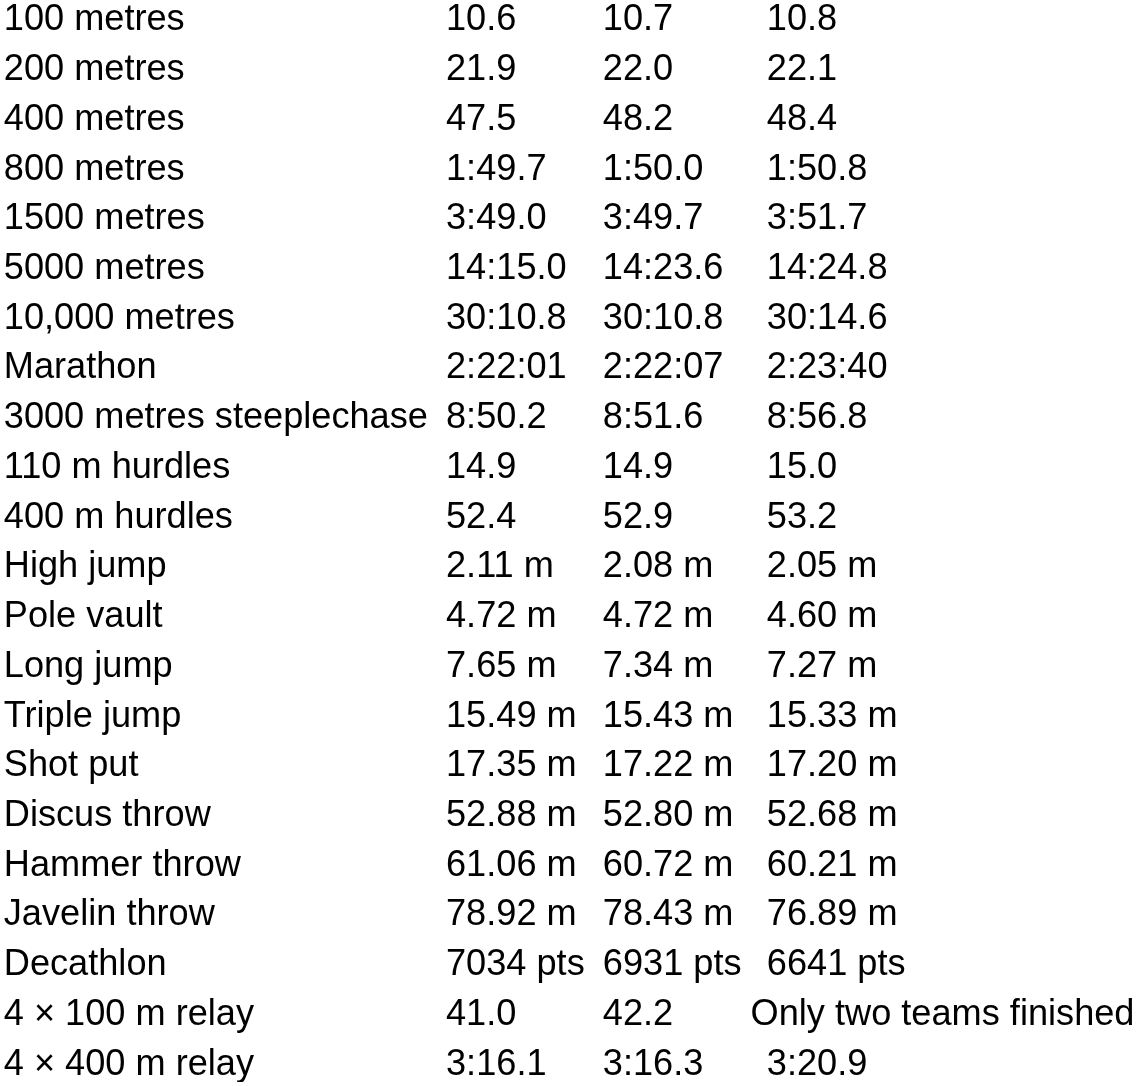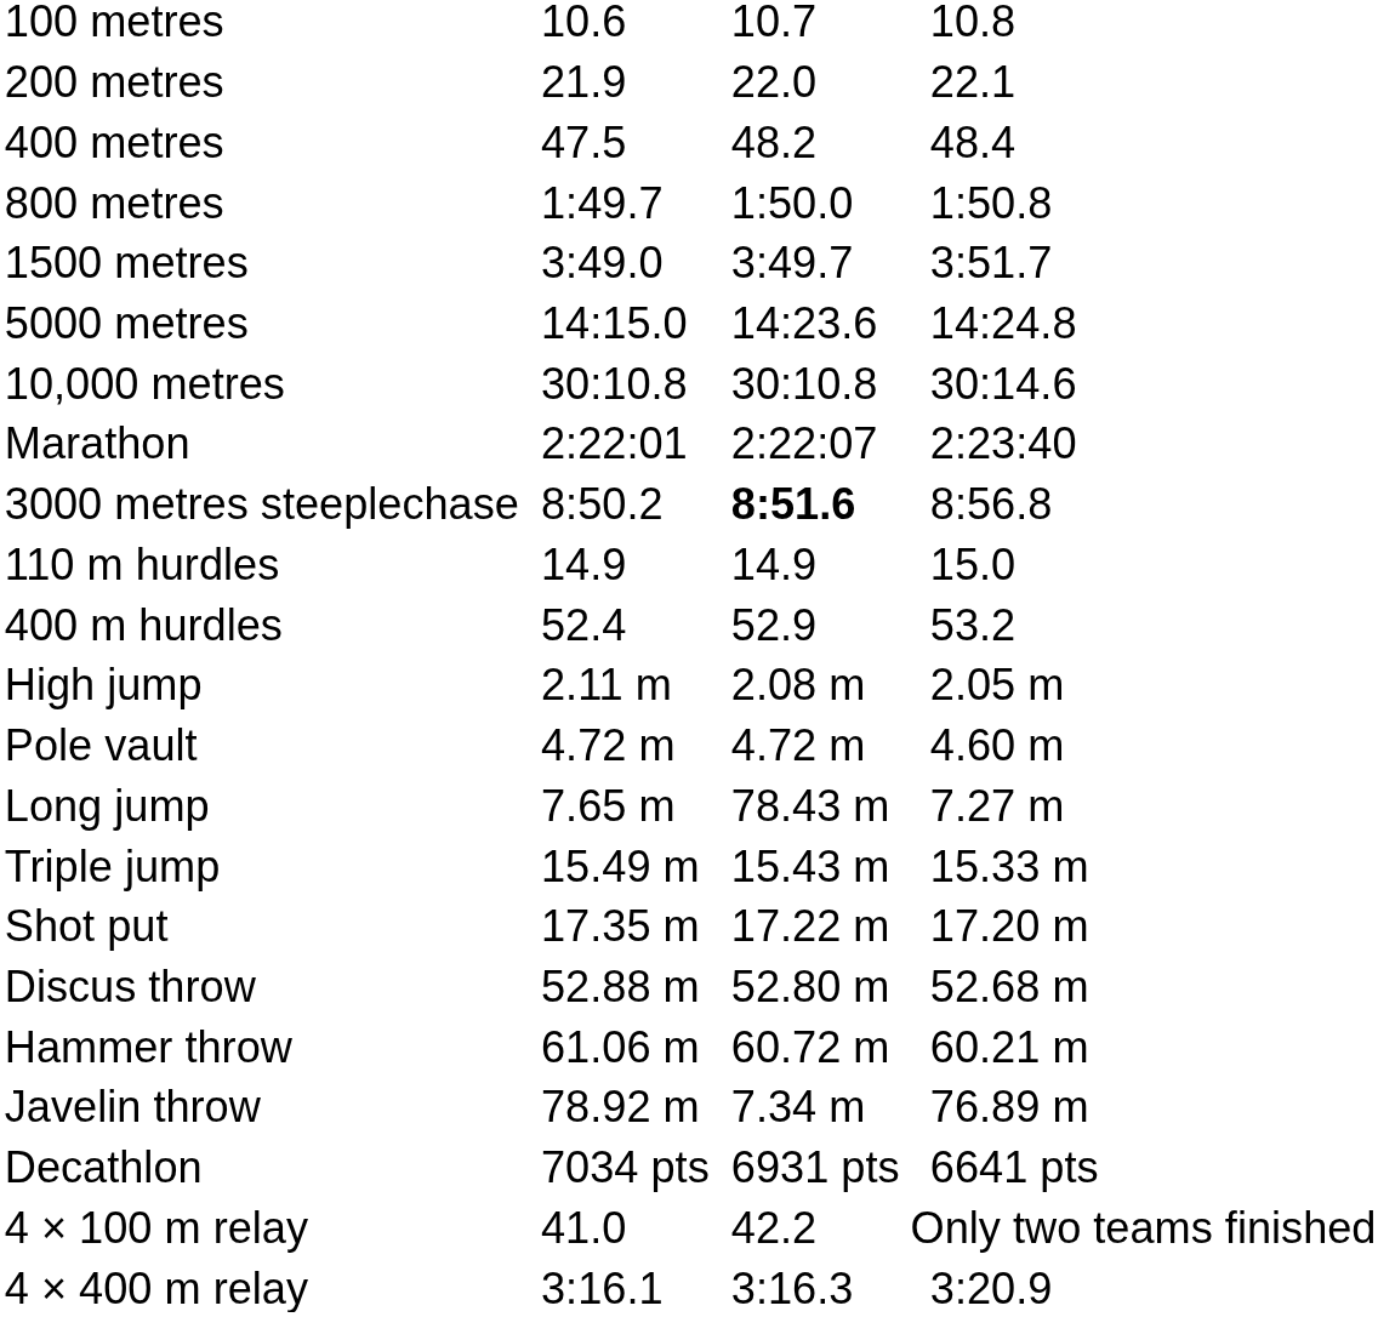 <table>
 <tr>
 <td>100 metres</td>
 <td></td>
 <td>10.6</td>
 <td></td>
 <td>10.7</td>
 <td></td>
 <td>10.8</td>
 </tr>
 <tr>
 <td>200 metres</td>
 <td></td>
 <td>21.9</td>
 <td></td>
 <td>22.0</td>
 <td></td>
 <td>22.1</td>
 </tr>
 <tr>
 <td>400 metres</td>
 <td></td>
 <td>47.5</td>
 <td></td>
 <td>48.2</td>
 <td></td>
 <td>48.4</td>
 </tr>
 <tr>
 <td>800 metres</td>
 <td></td>
 <td>1:49.7</td>
 <td></td>
 <td>1:50.0</td>
 <td></td>
 <td>1:50.8</td>
 </tr>
 <tr>
 <td>1500 metres</td>
 <td></td>
 <td>3:49.0</td>
 <td></td>
 <td>3:49.7</td>
 <td></td>
 <td>3:51.7</td>
 </tr>
 <tr>
 <td>5000 metres</td>
 <td></td>
 <td>14:15.0</td>
 <td></td>
 <td>14:23.6</td>
 <td></td>
 <td>14:24.8</td>
 </tr>
 <tr>
 <td>10,000 metres</td>
 <td></td>
 <td>30:10.8</td>
 <td></td>
 <td>30:10.8</td>
 <td></td>
 <td>30:14.6</td>
 </tr>
 <tr>
 <td>Marathon</td>
 <td></td>
 <td>2:22:01 </td>
 <td></td>
 <td>2:22:07</td>
 <td></td>
 <td>2:23:40</td>
 </tr>
 <tr>
 <td>3000 metres steeplechase</td>
 <td></td>
 <td>8:50.2 </td>
 <td></td>
-<td>8:51.6</td>
+<td><strong>8:51.6</strong></td>
 <td></td>
 <td>8:56.8</td>
 </tr>
 <tr>
 <td>110 m hurdles</td>
 <td></td>
 <td>14.9</td>
 <td></td>
 <td>14.9</td>
 <td></td>
 <td>15.0</td>
 </tr>
 <tr>
 <td>400 m hurdles</td>
 <td></td>
 <td>52.4</td>
 <td></td>
 <td>52.9</td>
 <td></td>
 <td>53.2</td>
 </tr>
 <tr>
 <td>High jump</td>
 <td></td>
 <td>2.11 m </td>
 <td></td>
 <td>2.08 m</td>
 <td></td>
 <td>2.05 m</td>
 </tr>
 <tr>
 <td>Pole vault</td>
 <td></td>
 <td>4.72 m </td>
 <td></td>
 <td>4.72 m</td>
 <td></td>
 <td>4.60 m</td>
 </tr>
 <tr>
 <td>Long jump</td>
 <td></td>
 <td>7.65 m </td>
 <td></td>
-<td>7.34 m</td>
+<td>78.43 m</td>
 <td></td>
 <td>7.27 m</td>
 </tr>
 <tr>
 <td>Triple jump</td>
 <td></td>
 <td>15.49 m </td>
 <td></td>
 <td>15.43 m</td>
 <td></td>
 <td>15.33 m</td>
 </tr>
 <tr>
 <td>Shot put</td>
 <td></td>
 <td>17.35 m </td>
 <td></td>
 <td>17.22 m</td>
 <td></td>
 <td>17.20 m</td>
 </tr>
 <tr>
 <td>Discus throw</td>
 <td></td>
 <td>52.88 m</td>
 <td></td>
 <td>52.80 m</td>
 <td></td>
 <td>52.68 m</td>
 </tr>
 <tr>
 <td>Hammer throw</td>
 <td></td>
 <td>61.06 m</td>
 <td></td>
 <td>60.72 m</td>
 <td></td>
 <td>60.21 m</td>
 </tr>
 <tr>
 <td>Javelin throw</td>
 <td></td>
 <td>78.92 m</td>
 <td></td>
-<td>78.43 m</td>
+<td>7.34 m</td>
 <td></td>
 <td>76.89 m</td>
 </tr>
 <tr>
 <td>Decathlon</td>
 <td></td>
 <td>7034 pts</td>
 <td></td>
 <td>6931 pts</td>
 <td></td>
 <td>6641 pts</td>
 </tr>
 <tr>
 <td>4 × 100 m relay</td>
 <td></td>
 <td>41.0 </td>
 <td></td>
 <td>42.2</td>
 <td colspan=2>Only two teams finished</td>
 </tr>
 <tr>
 <td>4 × 400 m relay</td>
 <td></td>
 <td>3:16.1</td>
 <td></td>
 <td>3:16.3</td>
 <td></td>
 <td>3:20.9</td>
 </tr>
 </table>
